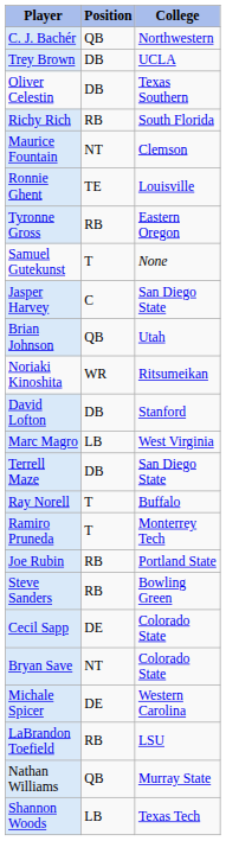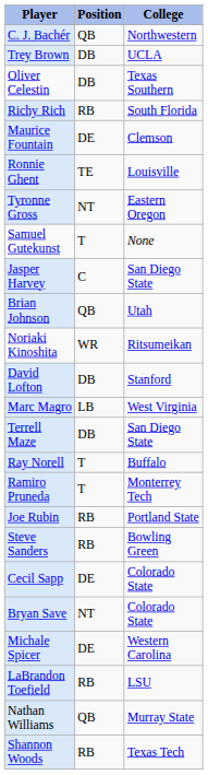 <table class="wikitable sortable" style="width: 40%">
 <tr>
 <th style="background:#A8BDEC;">Player</th>
 <th width=13% style="background:#A8BDEC;">Position</th>
 <th style="background:#A8BDEC;">College</th>
 </tr>
 <tr>
 <td bgcolor="d9e9f9"><a href='#'>C. J. Bachér</a></td>
 <td>QB</td>
 <td><a href='#'>Northwestern</a></td>
 </tr>
 <tr>
 <td bgcolor="d9e9f9"><a href='#'>Trey Brown</a></td>
 <td>DB</td>
 <td><a href='#'>UCLA</a></td>
 </tr>
 <tr>
 <td><a href='#'>Oliver Celestin</a></td>
 <td>DB</td>
 <td><a href='#'>Texas Southern</a></td>
 </tr>
 <tr>
 <td bgcolor="d9e9f9"><a href='#'>Richy Rich</a></td>
 <td>RB</td>
 <td><a href='#'>South Florida</a></td>
 </tr>
 <tr>
 <td bgcolor="d9e9f9"><a href='#'>Maurice Fountain</a></td>
-<td>NT</td>
+<td>DE</td>
 <td><a href='#'>Clemson</a></td>
 </tr>
 <tr>
 <td bgcolor="d9e9f9"><a href='#'>Ronnie Ghent</a></td>
 <td>TE</td>
 <td><a href='#'>Louisville</a></td>
 </tr>
 <tr>
 <td bgcolor="d9e9f9"><a href='#'>Tyronne Gross</a></td>
-<td>RB</td>
+<td>NT</td>
 <td><a href='#'>Eastern Oregon</a></td>
 </tr>
 <tr>
 <td><a href='#'>Samuel Gutekunst</a></td>
 <td>T</td>
 <td><em>None</em></td>
 </tr>
 <tr>
 <td bgcolor="d9e9f9"><a href='#'>Jasper Harvey</a></td>
 <td>C</td>
 <td><a href='#'>San Diego State</a></td>
 </tr>
 <tr>
 <td bgcolor="d9e9f9"><a href='#'>Brian Johnson</a></td>
 <td>QB</td>
 <td><a href='#'>Utah</a></td>
 </tr>
 <tr>
 <td><a href='#'>Noriaki Kinoshita</a></td>
 <td>WR</td>
 <td><a href='#'>Ritsumeikan</a></td>
 </tr>
 <tr>
 <td bgcolor="d9e9f9"><a href='#'>David Lofton</a></td>
 <td>DB</td>
 <td><a href='#'>Stanford</a></td>
 </tr>
 <tr>
 <td bgcolor="d9e9f9"><a href='#'>Marc Magro</a></td>
 <td>LB</td>
 <td><a href='#'>West Virginia</a></td>
 </tr>
 <tr>
 <td bgcolor="d9e9f9"><a href='#'>Terrell Maze</a></td>
 <td>DB</td>
 <td><a href='#'>San Diego State</a></td>
 </tr>
 <tr>
 <td bgcolor="d9e9f9"><a href='#'>Ray Norell</a></td>
 <td>T</td>
 <td><a href='#'>Buffalo</a></td>
 </tr>
 <tr>
 <td bgcolor="d9e9f9"><a href='#'>Ramiro Pruneda</a></td>
 <td>T</td>
 <td><a href='#'>Monterrey Tech</a></td>
 </tr>
 <tr>
 <td bgcolor="d9e9f9"><a href='#'>Joe Rubin</a></td>
 <td>RB</td>
 <td><a href='#'>Portland State</a></td>
 </tr>
 <tr>
 <td bgcolor="d9e9f9"><a href='#'>Steve Sanders</a></td>
 <td>RB</td>
 <td><a href='#'>Bowling Green</a></td>
 </tr>
 <tr>
 <td bgcolor="d9e9f9"><a href='#'>Cecil Sapp</a></td>
 <td>DE</td>
 <td><a href='#'>Colorado State</a></td>
 </tr>
 <tr>
 <td bgcolor="d9e9f9"><a href='#'>Bryan Save</a></td>
 <td>NT</td>
 <td><a href='#'>Colorado State</a></td>
 </tr>
 <tr>
 <td bgcolor="d9e9f9"><a href='#'>Michale Spicer</a></td>
 <td>DE</td>
 <td><a href='#'>Western Carolina</a></td>
 </tr>
 <tr>
 <td bgcolor="d9e9f9"><a href='#'>LaBrandon Toefield</a></td>
 <td>RB</td>
 <td><a href='#'>LSU</a></td>
 </tr>
 <tr>
 <td bgcolor="d9e9f9">Nathan Williams</td>
 <td>QB</td>
 <td><a href='#'>Murray State</a></td>
 </tr>
 <tr>
 <td bgcolor="d9e9f9"><a href='#'>Shannon Woods</a></td>
-<td>LB</td>
+<td>RB</td>
 <td><a href='#'>Texas Tech</a></td>
 </tr>
 </table>
